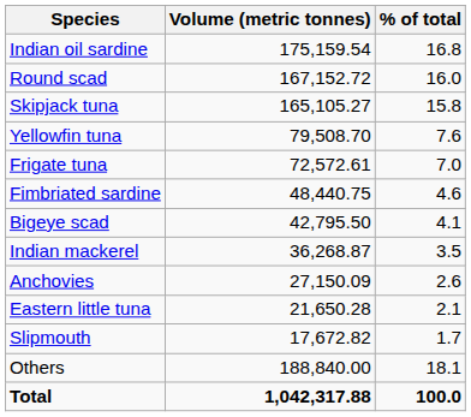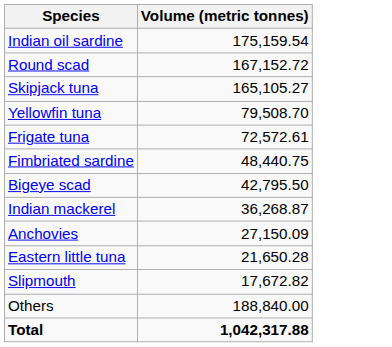 <table class="wikitable floatright">
 <tr>
 <th>Species</th>
 <th>Volume (metric tonnes)</th>
-<th>% of total</th>
 </tr>
 <tr>
 <td><a href='#'>Indian oil sardine</a></td>
 <td style="text-align:right;">175,159.54</td>
-<td style="text-align:right;">16.8</td>
 </tr>
 <tr>
 <td><a href='#'>Round scad</a></td>
 <td style="text-align:right;">167,152.72</td>
-<td style="text-align:right;">16.0</td>
 </tr>
 <tr>
 <td><a href='#'>Skipjack tuna</a></td>
 <td style="text-align:right;">165,105.27</td>
-<td style="text-align:right;">15.8</td>
 </tr>
 <tr>
 <td><a href='#'>Yellowfin tuna</a></td>
 <td style="text-align:right;">79,508.70</td>
-<td style="text-align:right;">7.6</td>
 </tr>
 <tr>
 <td><a href='#'>Frigate tuna</a></td>
 <td style="text-align:right;">72,572.61</td>
-<td style="text-align:right;">7.0</td>
 </tr>
 <tr>
 <td><a href='#'>Fimbriated sardine</a></td>
 <td style="text-align:right;">48,440.75</td>
-<td style="text-align:right;">4.6</td>
 </tr>
 <tr>
 <td><a href='#'>Bigeye scad</a></td>
 <td style="text-align:right;">42,795.50</td>
-<td style="text-align:right;">4.1</td>
 </tr>
 <tr>
 <td><a href='#'>Indian mackerel</a></td>
 <td style="text-align:right;">36,268.87</td>
-<td style="text-align:right;">3.5</td>
 </tr>
 <tr>
 <td><a href='#'>Anchovies</a></td>
 <td style="text-align:right;">27,150.09</td>
-<td style="text-align:right;">2.6</td>
 </tr>
 <tr>
 <td><a href='#'>Eastern little tuna</a></td>
 <td style="text-align:right;">21,650.28</td>
-<td style="text-align:right;">2.1</td>
 </tr>
 <tr>
 <td><a href='#'>Slipmouth</a></td>
 <td style="text-align:right;">17,672.82</td>
-<td style="text-align:right;">1.7</td>
 </tr>
 <tr>
 <td>Others</td>
 <td style="text-align:right;">188,840.00</td>
-<td style="text-align:right;">18.1</td>
 </tr>
 <tr>
 <td><strong>Total</strong></td>
 <td style="text-align:right;"><strong>1,042,317.88</strong></td>
-<td style="text-align:right;"><strong>100.0</strong></td>
 </tr>
 </table>
